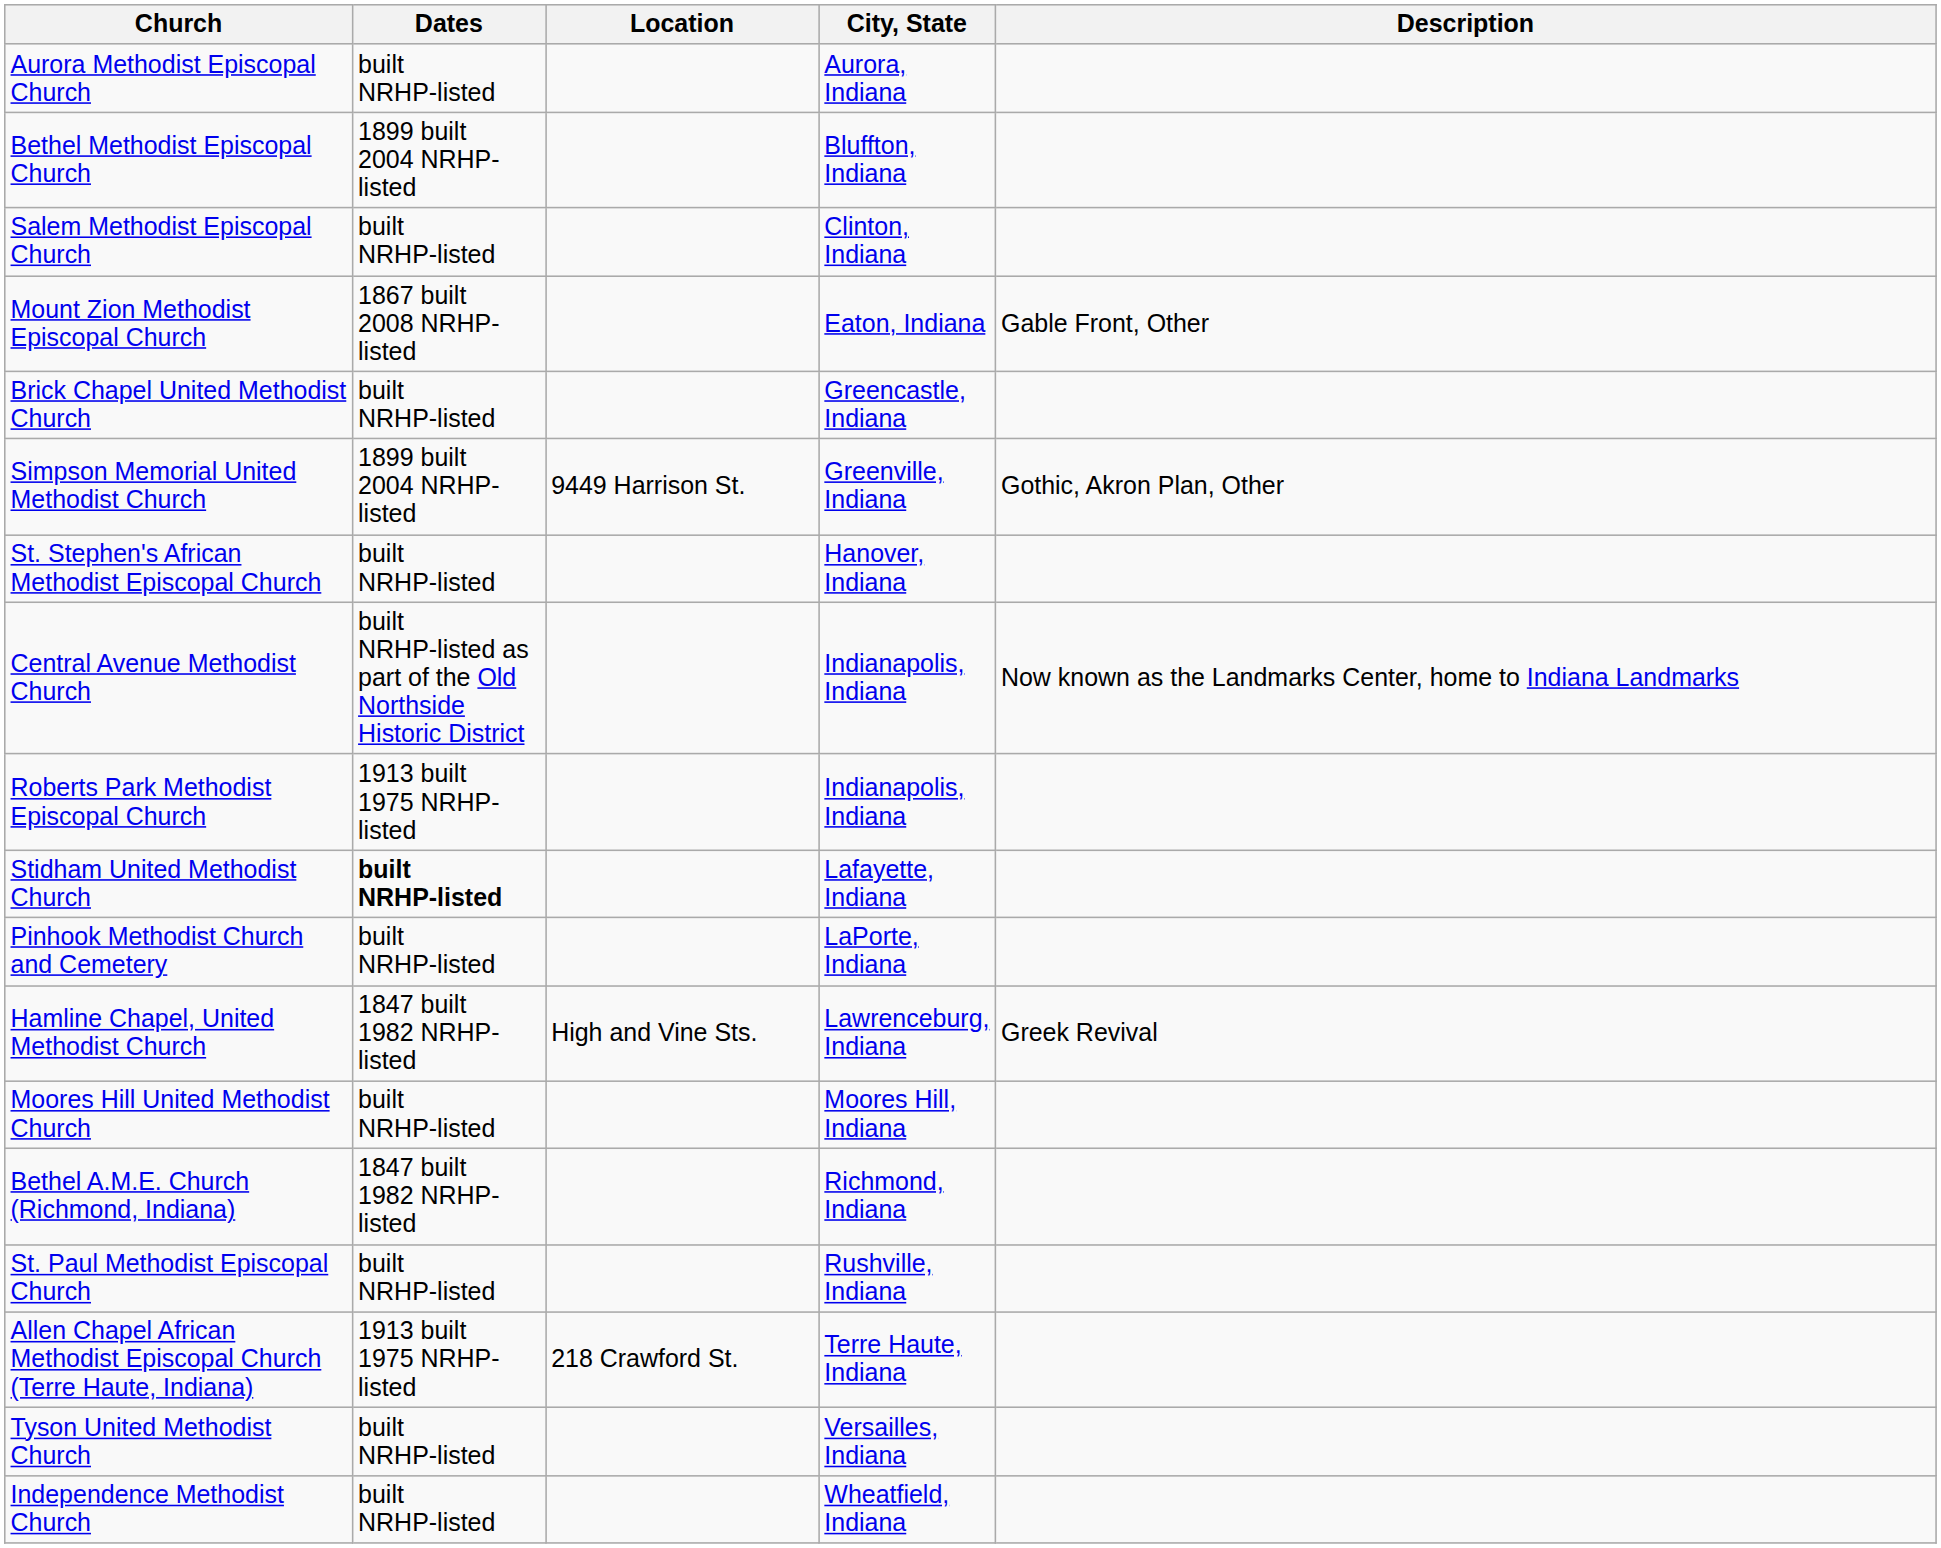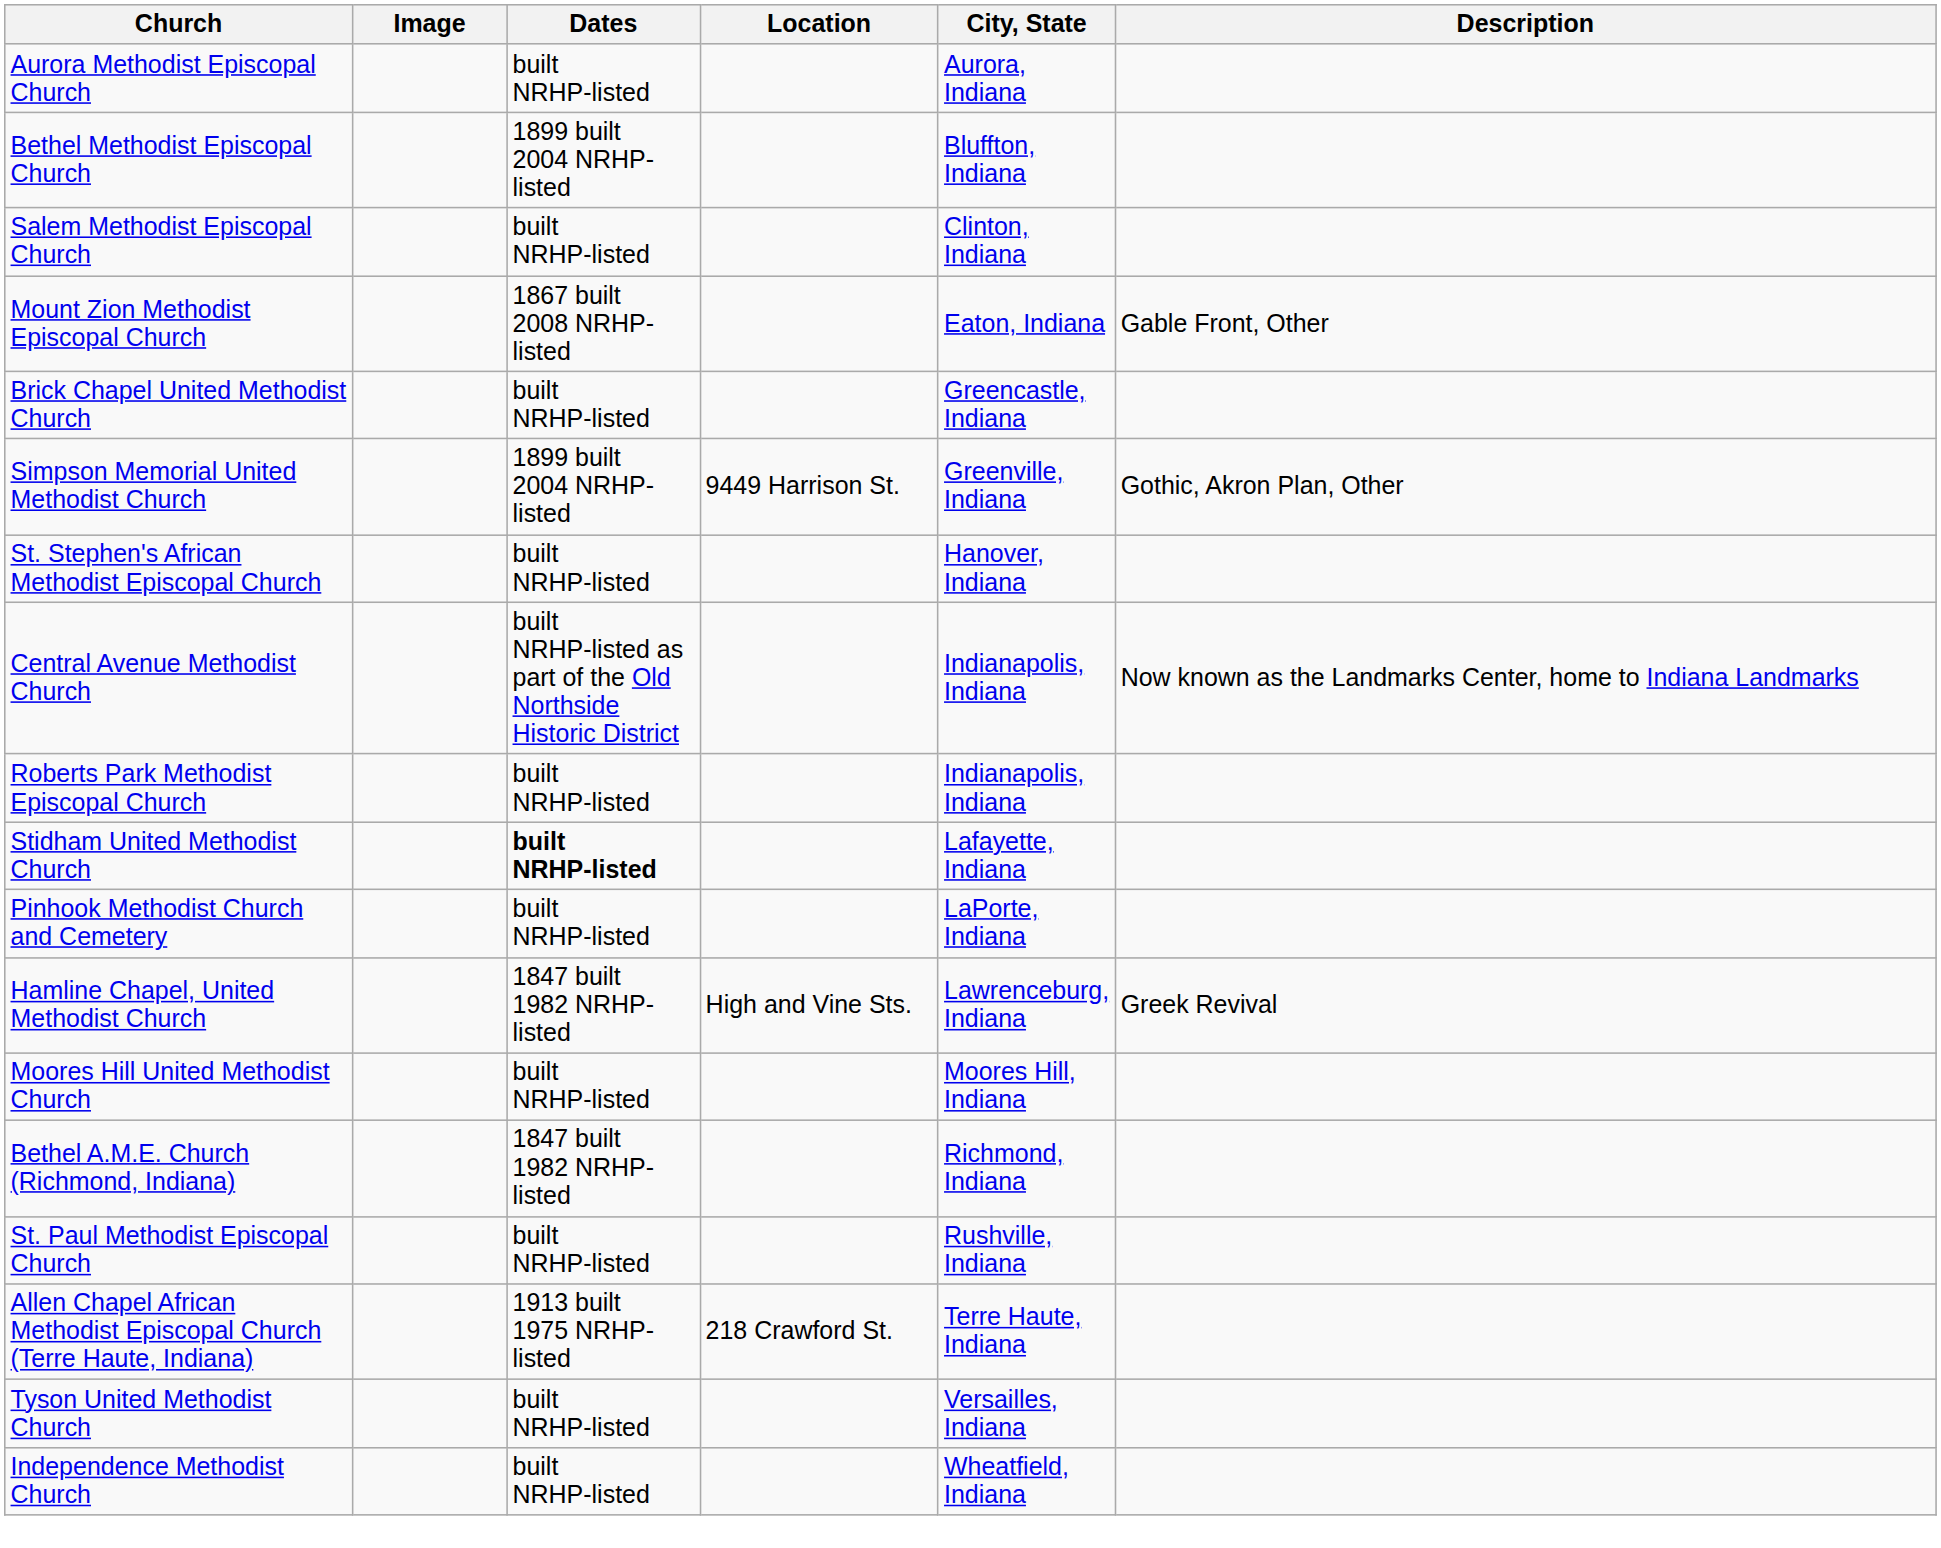 <table class="wikitable sortable" style="width:98%">
 <tr>
 <th style="width:18%;"><strong>Church</strong></th>
+<th style="width:8%;" class="unsortable"><strong>Image</strong></th>
 <th style="width:10%;"><strong>Dates</strong></th>
 <th><strong>Location</strong></th>
 <th style="width:8%;"><strong>City, State</strong></th>
 <th class="unsortable"><strong>Description</strong></th>
 </tr>
 <tr>
 <td><a href='#'>Aurora Methodist Episcopal Church</a></td>
+<td></td>
 <td>built<br> NRHP-listed</td>
 <td></td>
 <td><a href='#'>Aurora, Indiana</a></td>
 <td></td>
 </tr>
 <tr>
 <td><a href='#'>Bethel Methodist Episcopal Church</a></td>
+<td></td>
 <td>1899 built<br>2004 NRHP-listed</td>
 <td></td>
 <td><a href='#'>Bluffton, Indiana</a></td>
 <td></td>
 </tr>
 <tr>
 <td><a href='#'>Salem Methodist Episcopal Church</a></td>
+<td></td>
 <td>built<br> NRHP-listed</td>
 <td></td>
 <td><a href='#'>Clinton, Indiana</a></td>
 <td></td>
 </tr>
 <tr>
 <td><a href='#'>Mount Zion Methodist Episcopal Church</a></td>
+<td></td>
 <td>1867 built<br>2008 NRHP-listed</td>
 <td><small></small></td>
 <td><a href='#'>Eaton, Indiana</a></td>
 <td>Gable Front, Other</td>
 </tr>
 <tr>
 <td><a href='#'>Brick Chapel United Methodist Church</a></td>
+<td></td>
 <td>built<br> NRHP-listed</td>
 <td></td>
 <td><a href='#'>Greencastle, Indiana</a></td>
 <td></td>
 </tr>
 <tr>
 <td><a href='#'>Simpson Memorial United Methodist Church</a></td>
+<td></td>
 <td>1899 built<br>2004 NRHP-listed</td>
 <td>9449 Harrison St.<br><small></small></td>
 <td><a href='#'>Greenville, Indiana</a></td>
 <td>Gothic, Akron Plan, Other</td>
 </tr>
 <tr>
 <td><a href='#'>St. Stephen's African Methodist Episcopal Church</a></td>
+<td></td>
 <td>built<br> NRHP-listed</td>
 <td></td>
 <td><a href='#'>Hanover, Indiana</a></td>
 <td></td>
 </tr>
 <tr>
 <td><a href='#'>Central Avenue Methodist Church</a></td>
+<td></td>
 <td>built<br> NRHP-listed as part of the <a href='#'>Old Northside Historic District</a></td>
 <td></td>
 <td><a href='#'>Indianapolis, Indiana</a></td>
 <td>Now known as the Landmarks Center, home to <a href='#'>Indiana Landmarks</a></td>
 </tr>
 <tr>
 <td><a href='#'>Roberts Park Methodist Episcopal Church</a></td>
-<td>1913 built<br>1975 NRHP-listed</td>
+<td></td>
+<td>built<br> NRHP-listed</td>
 <td></td>
 <td><a href='#'>Indianapolis, Indiana</a></td>
 <td></td>
 </tr>
 <tr>
 <td><a href='#'>Stidham United Methodist Church</a></td>
+<td></td>
 <td><strong>built<br> NRHP-listed</strong></td>
 <td></td>
 <td><a href='#'>Lafayette, Indiana</a></td>
 <td></td>
 </tr>
 <tr>
 <td><a href='#'>Pinhook Methodist Church and Cemetery</a></td>
+<td></td>
 <td>built<br> NRHP-listed</td>
 <td></td>
 <td><a href='#'>LaPorte, Indiana</a></td>
 <td></td>
 </tr>
 <tr>
 <td><a href='#'>Hamline Chapel, United Methodist Church</a></td>
+<td></td>
 <td>1847 built<br>1982 NRHP-listed</td>
 <td>High and Vine Sts.<br><small></small></td>
 <td><a href='#'>Lawrenceburg, Indiana</a></td>
 <td>Greek Revival</td>
 </tr>
 <tr>
 <td><a href='#'>Moores Hill United Methodist Church</a></td>
+<td></td>
 <td>built<br> NRHP-listed</td>
 <td></td>
 <td><a href='#'>Moores Hill, Indiana</a></td>
 <td></td>
 </tr>
 <tr>
 <td><a href='#'>Bethel A.M.E. Church (Richmond, Indiana)</a></td>
+<td></td>
 <td>1847 built<br>1982 NRHP-listed</td>
 <td></td>
 <td><a href='#'>Richmond, Indiana</a></td>
 <td></td>
 </tr>
 <tr ->
 <td><a href='#'>St. Paul Methodist Episcopal Church</a></td>
+<td></td>
 <td>built<br> NRHP-listed</td>
 <td></td>
 <td><a href='#'>Rushville, Indiana</a></td>
 <td></td>
 </tr>
 <tr>
 <td><a href='#'>Allen Chapel African Methodist Episcopal Church (Terre Haute, Indiana)</a></td>
+<td></td>
 <td>1913 built<br>1975 NRHP-listed</td>
 <td>218 Crawford St.<small></small></td>
 <td><a href='#'>Terre Haute, Indiana</a></td>
 <td></td>
 </tr>
 <tr>
 <td><a href='#'>Tyson United Methodist Church</a></td>
+<td></td>
 <td>built<br> NRHP-listed</td>
 <td></td>
 <td><a href='#'>Versailles, Indiana</a></td>
 <td></td>
 </tr>
 <tr>
 <td><a href='#'>Independence Methodist Church</a></td>
+<td></td>
 <td>built<br> NRHP-listed</td>
 <td></td>
 <td><a href='#'>Wheatfield, Indiana</a></td>
 <td></td>
 </tr>
 </table>
